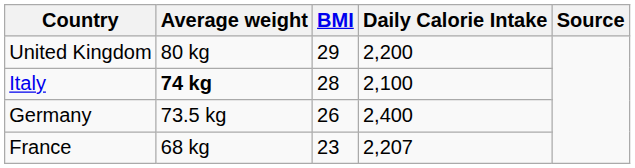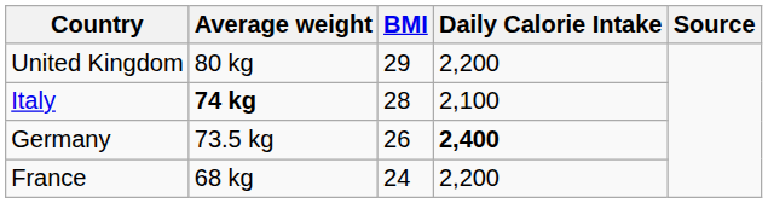 <table class="wikitable sortable">
 <tr>
 <th>Country</th>
 <th>Average weight</th>
 <th><a href='#'>BMI</a></th>
 <th>Daily Calorie Intake</th>
 <th>Source</th>
 </tr>
 <tr>
 <td>United Kingdom</td>
 <td>80 kg</td>
 <td>29</td>
 <td>2,200</td>
 <td rowspan="4"></td>
 </tr>
 <tr>
 <td><a href='#'>Italy</a></td>
 <td><strong>74 kg</strong></td>
 <td>28</td>
 <td>2,100</td>
 </tr>
 <tr>
 <td>Germany</td>
 <td>73.5 kg</td>
 <td>26</td>
-<td>2,400</td>
+<td><strong>2,400</strong></td>
 </tr>
 <tr>
 <td>France</td>
 <td>68 kg</td>
-<td>23</td>
-<td>2,207</td>
+<td>24</td>
+<td>2,200</td>
 </tr>
 </table>
